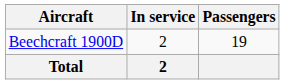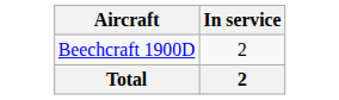 <table class="wikitable" style="text-align:center; margin:0.5em auto">
 <tr>
 <th>Aircraft</th>
 <th>In service</th>
-<th>Passengers</th>
 </tr>
 <tr>
 <td><a href='#'>Beechcraft 1900D</a></td>
 <td>2</td>
-<td>19</td>
 </tr>
 <tr>
 <th>Total</th>
 <th>2</th>
-<th></th>
 </tr>
 </table>
